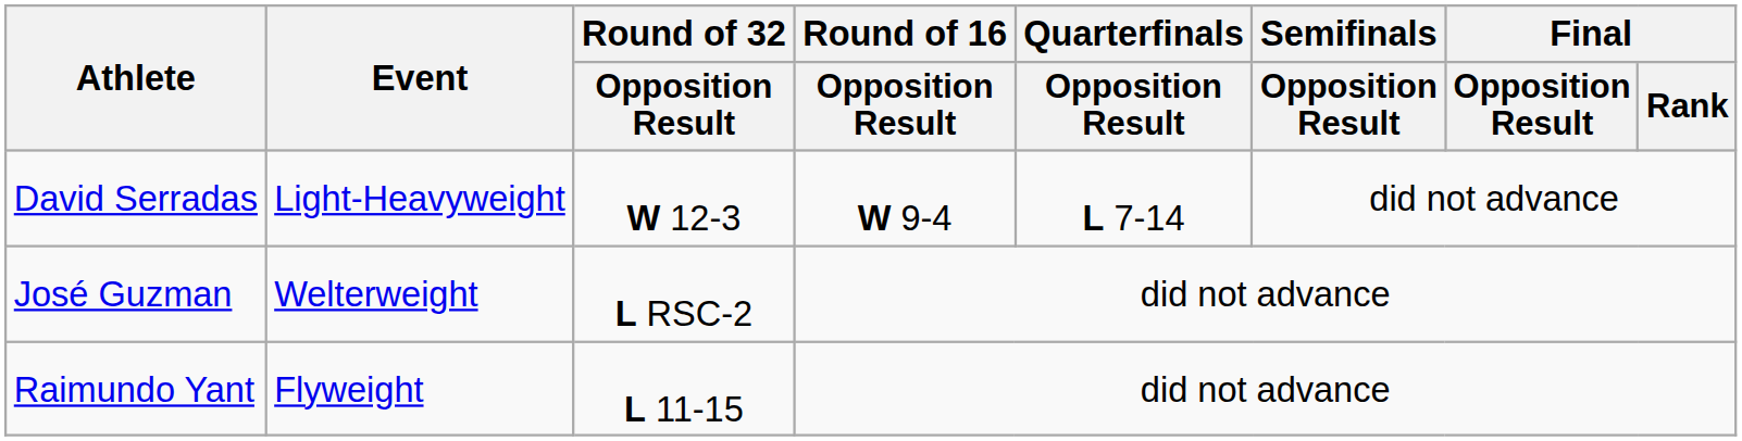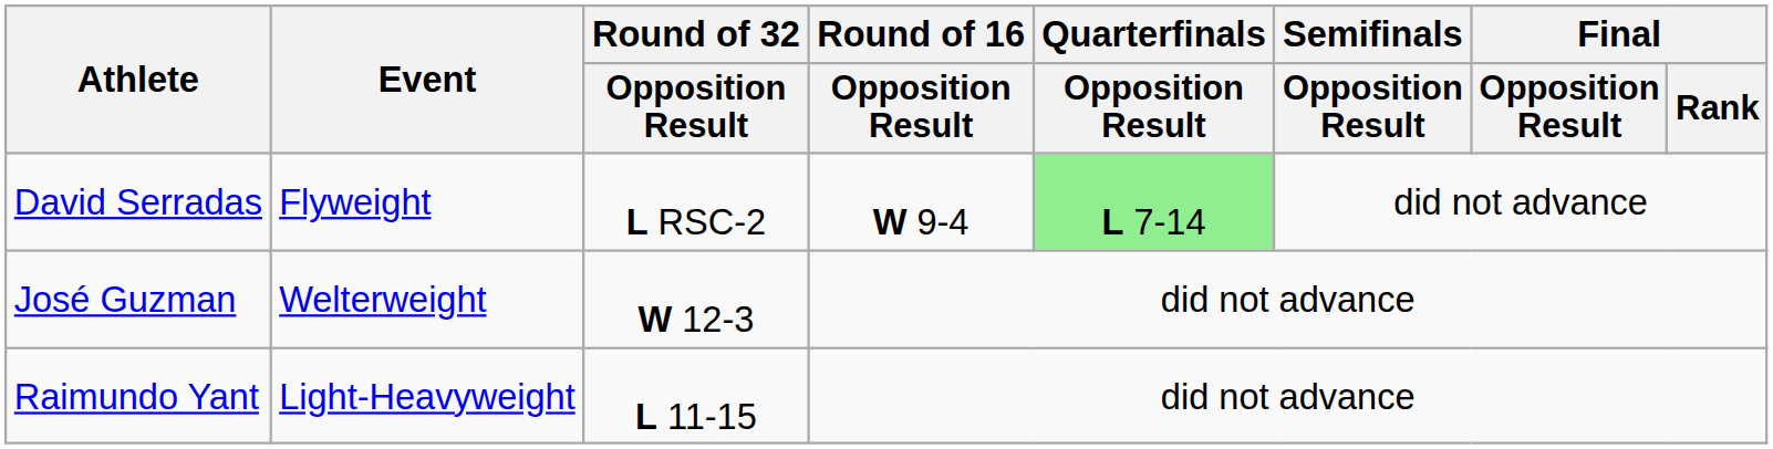 <table class="wikitable" style="font-size:90%;">
 <tr>
 <th rowspan=2>Athlete</th>
 <th rowspan=2>Event</th>
 <th>Round of 32</th>
 <th>Round of 16</th>
 <th>Quarterfinals</th>
 <th>Semifinals</th>
 <th colspan=2>Final</th>
 </tr>
 <tr style="font-size:95%">
 <th>Opposition<br>Result</th>
 <th>Opposition<br>Result</th>
 <th>Opposition<br>Result</th>
 <th>Opposition<br>Result</th>
 <th>Opposition<br>Result</th>
 <th>Rank</th>
 </tr>
 <tr align=center>
 <td align=left><a href='#'>David Serradas</a></td>
-<td align=left><a href='#'>Light-Heavyweight</a></td>
-<td><br><strong>W</strong> 12-3</td>
+<td align=left><a href='#'>Flyweight</a></td>
+<td><br><strong>L</strong> RSC-2</td>
 <td><br><strong>W</strong> 9-4</td>
-<td><br><strong>L</strong> 7-14</td>
+<td style="background: lightgreen;"><br><strong>L</strong> 7-14</td>
 <td colspan=3>did not advance</td>
 </tr>
 <tr align=center>
 <td align=left><a href='#'>José Guzman</a></td>
 <td align=left><a href='#'>Welterweight</a></td>
-<td><br><strong>L</strong> RSC-2</td>
+<td><br><strong>W</strong> 12-3</td>
 <td colspan=5>did not advance</td>
 </tr>
 <tr align=center>
 <td align=left><a href='#'>Raimundo Yant</a></td>
-<td align=left><a href='#'>Flyweight</a></td>
+<td align=left><a href='#'>Light-Heavyweight</a></td>
 <td><br><strong>L</strong> 11-15</td>
 <td colspan=5>did not advance</td>
 </tr>
 </table>
